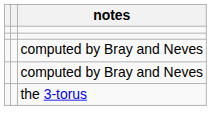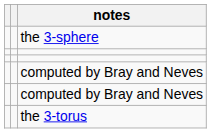 <table class="wikitable">
 <tr>
 <th></th>
 <th></th>
 <th>notes</th>
+</tr>
+<tr>
+<td><a href='#'></a></td>
+<td></td>
+<td>the <a href='#'>3-sphere</a></td>
 </tr>
 <tr>
 <td></td>
 <td></td>
 <td></td>
 </tr>
 <tr>
 <td></td>
 <td></td>
 <td></td>
 </tr>
 <tr>
 <td><a href='#'></a></td>
 <td></td>
 <td>computed by Bray and Neves</td>
 </tr>
 <tr>
 <td></td>
 <td></td>
 <td>computed by Bray and Neves</td>
 </tr>
 <tr>
 <td><a href='#'></a></td>
 <td></td>
 <td>the <a href='#'>3-torus</a></td>
 </tr>
 </table>
